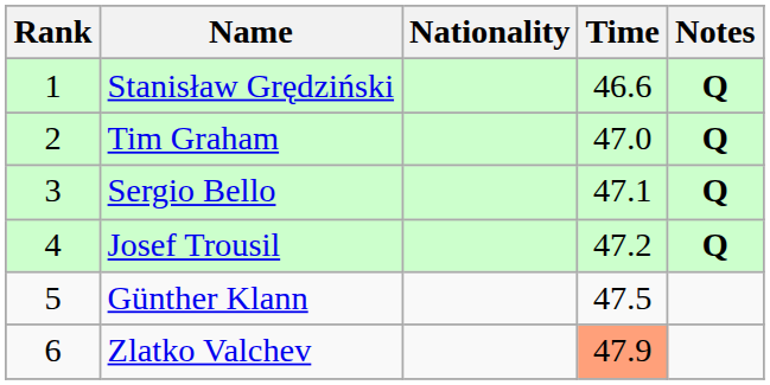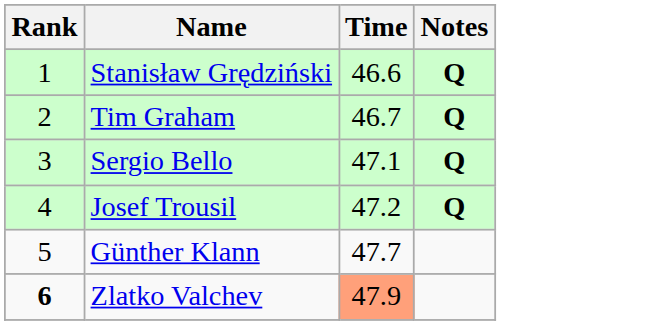 <table class="wikitable sortable" style="text-align:center">
 <tr>
 <th>Rank</th>
 <th>Name</th>
-<th>Nationality</th>
 <th>Time</th>
 <th>Notes</th>
 </tr>
 <tr bgcolor=ccffcc>
 <td>1</td>
 <td align=left><a href='#'>Stanisław Grędziński</a></td>
-<td align=left></td>
 <td>46.6</td>
 <td><strong>Q</strong></td>
 </tr>
 <tr bgcolor=ccffcc>
 <td>2</td>
 <td align=left><a href='#'>Tim Graham</a></td>
-<td align=left></td>
-<td>47.0</td>
+<td>46.7</td>
 <td><strong>Q</strong></td>
 </tr>
 <tr bgcolor=ccffcc>
 <td>3</td>
 <td align=left><a href='#'>Sergio Bello</a></td>
-<td align=left></td>
 <td>47.1</td>
 <td><strong>Q</strong></td>
 </tr>
 <tr bgcolor=ccffcc>
 <td>4</td>
 <td align=left><a href='#'>Josef Trousil</a></td>
-<td align=left></td>
 <td>47.2</td>
 <td><strong>Q</strong></td>
 </tr>
 <tr>
 <td>5</td>
 <td align=left><a href='#'>Günther Klann</a></td>
-<td align=left></td>
-<td>47.5</td>
+<td>47.7</td>
 <td></td>
 </tr>
 <tr>
-<td>6</td>
+<td><strong>6</strong></td>
 <td align=left><a href='#'>Zlatko Valchev</a></td>
-<td align=left></td>
 <td style="background: lightsalmon;">47.9</td>
 <td></td>
 </tr>
 </table>
